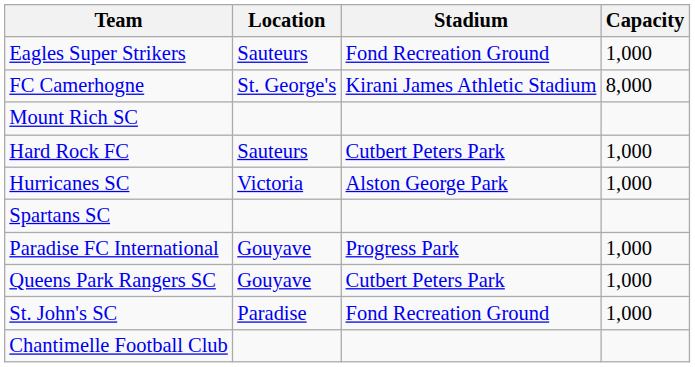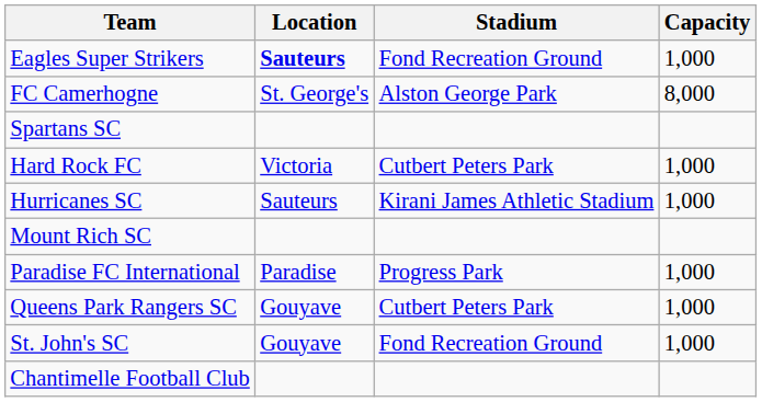 <table class="wikitable sortable">
 <tr>
 <th>Team</th>
 <th>Location</th>
 <th>Stadium</th>
 <th>Capacity</th>
 </tr>
 <tr>
 <td><a href='#'>Eagles Super Strikers</a></td>
-<td><a href='#'>Sauteurs</a></td>
+<td><strong><a href='#'>Sauteurs</a></strong></td>
 <td><a href='#'>Fond Recreation Ground</a></td>
 <td>1,000</td>
 </tr>
 <tr>
 <td><a href='#'>FC Camerhogne</a></td>
 <td><a href='#'>St. George's</a></td>
+<td><a href='#'>Alston George Park</a></td>
+<td>8,000</td>
+</tr>
+<tr>
+<td><a href='#'>Spartans SC</a></td>
+<td></td>
+<td></td>
+<td></td>
+</tr>
+<tr>
+<td><a href='#'>Hard Rock FC</a></td>
+<td><a href='#'>Victoria</a></td>
+<td><a href='#'>Cutbert Peters Park</a></td>
+<td>1,000</td>
+</tr>
+<tr>
+<td><a href='#'>Hurricanes SC</a></td>
+<td><a href='#'>Sauteurs</a></td>
 <td><a href='#'>Kirani James Athletic Stadium</a></td>
-<td>8,000</td>
+<td>1,000</td>
 </tr>
 <tr>
 <td><a href='#'>Mount Rich SC</a></td>
 <td></td>
 <td></td>
 <td></td>
 </tr>
 <tr>
-<td><a href='#'>Hard Rock FC</a></td>
-<td><a href='#'>Sauteurs</a></td>
-<td><a href='#'>Cutbert Peters Park</a></td>
-<td>1,000</td>
-</tr>
-<tr>
-<td><a href='#'>Hurricanes SC</a></td>
-<td><a href='#'>Victoria</a></td>
-<td><a href='#'>Alston George Park</a></td>
-<td>1,000</td>
-</tr>
-<tr>
-<td><a href='#'>Spartans SC</a></td>
-<td></td>
-<td></td>
-<td></td>
-</tr>
-<tr>
 <td><a href='#'>Paradise FC International</a></td>
-<td><a href='#'>Gouyave</a></td>
+<td><a href='#'>Paradise</a></td>
 <td><a href='#'>Progress Park</a></td>
 <td>1,000</td>
 </tr>
 <tr>
 <td><a href='#'>Queens Park Rangers SC</a></td>
 <td><a href='#'>Gouyave</a></td>
 <td><a href='#'>Cutbert Peters Park</a></td>
 <td>1,000</td>
 </tr>
 <tr>
 <td><a href='#'>St. John's SC</a></td>
-<td><a href='#'>Paradise</a></td>
+<td><a href='#'>Gouyave</a></td>
 <td><a href='#'>Fond Recreation Ground</a></td>
 <td>1,000</td>
 </tr>
 <tr>
 <td><a href='#'>Chantimelle Football Club</a></td>
 <td></td>
 <td></td>
 <td></td>
 </tr>
 </table>
